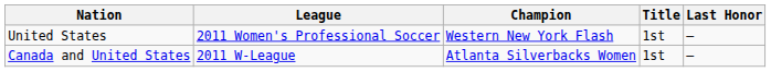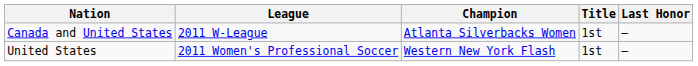 <table class="wikitable">
 <tr>
 <th>Nation</th>
 <th>League</th>
 <th>Champion</th>
 <th>Title</th>
 <th>Last Honor</th>
 </tr>
 <tr>
+<td> <a href='#'>Canada</a> and <a href='#'>United States</a></td>
+<td><a href='#'>2011 W-League</a></td>
+<td><a href='#'>Atlanta Silverbacks Women</a></td>
+<td>1st</td>
+<td>—</td>
+</tr>
+<tr>
 <td> United States</td>
 <td><a href='#'>2011 Women's Professional Soccer</a></td>
 <td><a href='#'>Western New York Flash</a></td>
 <td>1st</td>
 <td>—</td>
 </tr>
-<tr>
-<td> <a href='#'>Canada</a> and <a href='#'>United States</a></td>
-<td><a href='#'>2011 W-League</a></td>
-<td><a href='#'>Atlanta Silverbacks Women</a></td>
-<td>1st</td>
-<td>—</td>
-</tr>
 </table>
